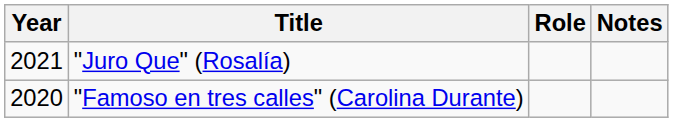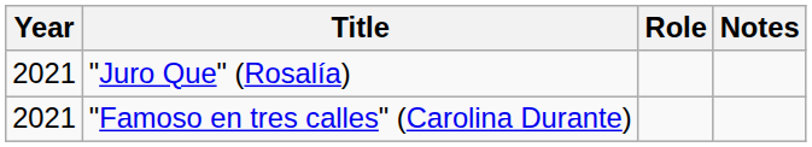 <table class="wikitable">
 <tr>
 <th>Year</th>
 <th>Title</th>
 <th>Role</th>
 <th>Notes</th>
 </tr>
 <tr>
 <td>2021</td>
 <td>"<a href='#'>Juro Que</a>" (<a href='#'>Rosalía</a>)</td>
 <td></td>
 <td></td>
 </tr>
 <tr>
-<td>2020</td>
+<td>2021</td>
 <td>"<a href='#'>Famoso en tres calles</a>" (<a href='#'>Carolina Durante</a>)</td>
 <td></td>
 <td></td>
 </tr>
 </table>
